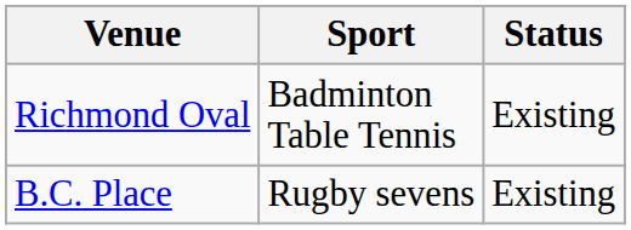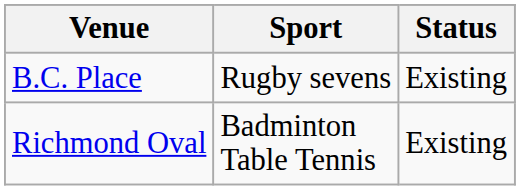 <table class="wikitable">
 <tr>
 <th>Venue</th>
 <th>Sport</th>
 <th>Status</th>
 </tr>
 <tr>
+<td><a href='#'>B.C. Place</a></td>
+<td>Rugby sevens</td>
+<td>Existing</td>
+</tr>
+<tr>
 <td><a href='#'>Richmond Oval</a></td>
 <td>Badminton<br>Table Tennis</td>
 <td>Existing</td>
 </tr>
-<tr>
-<td><a href='#'>B.C. Place</a></td>
-<td>Rugby sevens</td>
-<td>Existing</td>
-</tr>
 </table>
